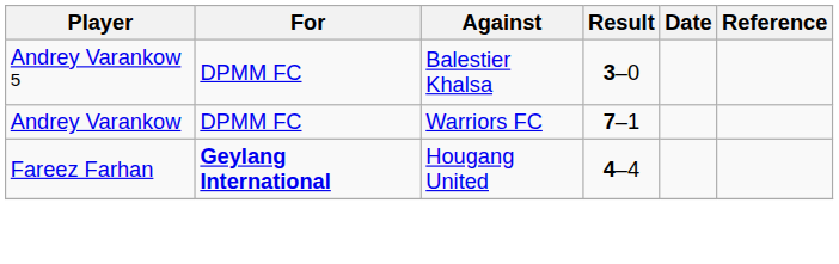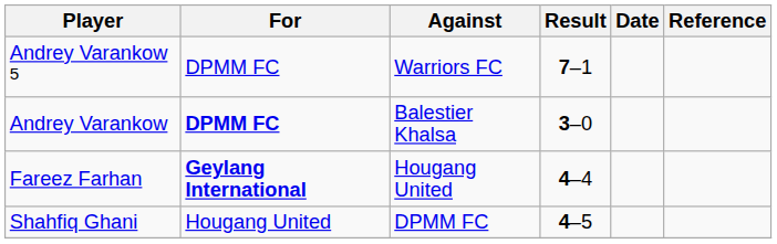 <table class="wikitable">
 <tr>
 <th>Player</th>
 <th>For</th>
 <th>Against</th>
 <th style="text-align:center">Result</th>
 <th>Date</th>
 <th>Reference</th>
 </tr>
 <tr>
 <td> <a href='#'>Andrey Varankow</a> <sup>5</sup></td>
 <td><a href='#'>DPMM FC</a></td>
-<td><a href='#'>Balestier Khalsa</a></td>
-<td style="text-align:center;"><strong>3</strong>–0</td>
+<td><a href='#'>Warriors FC</a></td>
+<td style="text-align:center;"><strong>7</strong>–1</td>
 <td></td>
 <td></td>
 </tr>
 <tr>
 <td> <a href='#'>Andrey Varankow</a></td>
-<td><a href='#'>DPMM FC</a></td>
-<td><a href='#'>Warriors FC</a></td>
-<td style="text-align:center;"><strong>7</strong>–1</td>
+<td><strong><a href='#'>DPMM FC</a></strong></td>
+<td><a href='#'>Balestier Khalsa</a></td>
+<td style="text-align:center;"><strong>3</strong>–0</td>
 <td></td>
 <td></td>
 </tr>
 <tr>
 <td> <a href='#'>Fareez Farhan</a></td>
 <td><strong><a href='#'>Geylang International</a></strong></td>
 <td><a href='#'>Hougang United</a></td>
 <td style="text-align:center;"><strong>4</strong>–4</td>
 <td></td>
 <td></td>
 </tr>
 <tr>
+<td> <a href='#'>Shahfiq Ghani</a></td>
+<td><a href='#'>Hougang United</a></td>
+<td><a href='#'>DPMM FC</a></td>
+<td style="text-align:center;"><strong>4</strong>–5</td>
+<td></td>
+<td></td>
+</tr>
+<tr>
 </tr>
 </table>
